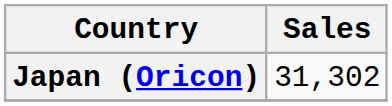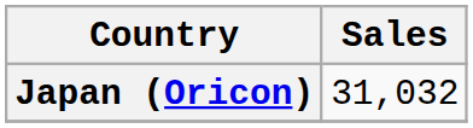 <table class="wikitable plainrowheaders">
 <tr>
 <th>Country</th>
 <th>Sales</th>
 </tr>
 <tr>
 <th scope="row">Japan (<a href='#'>Oricon</a>)</th>
-<td>31,302</td>
+<td>31,032</td>
 </tr>
 <tr>
 </tr>
 </table>
